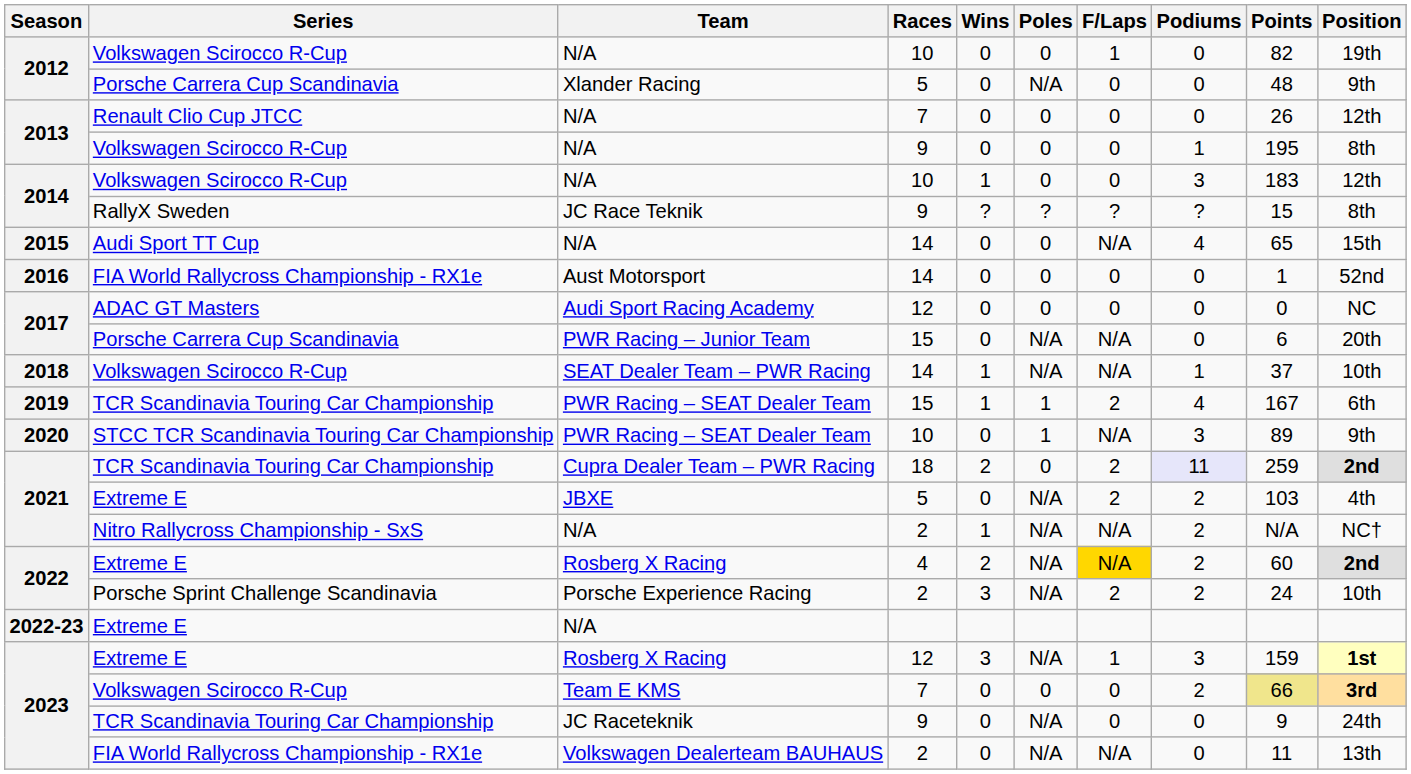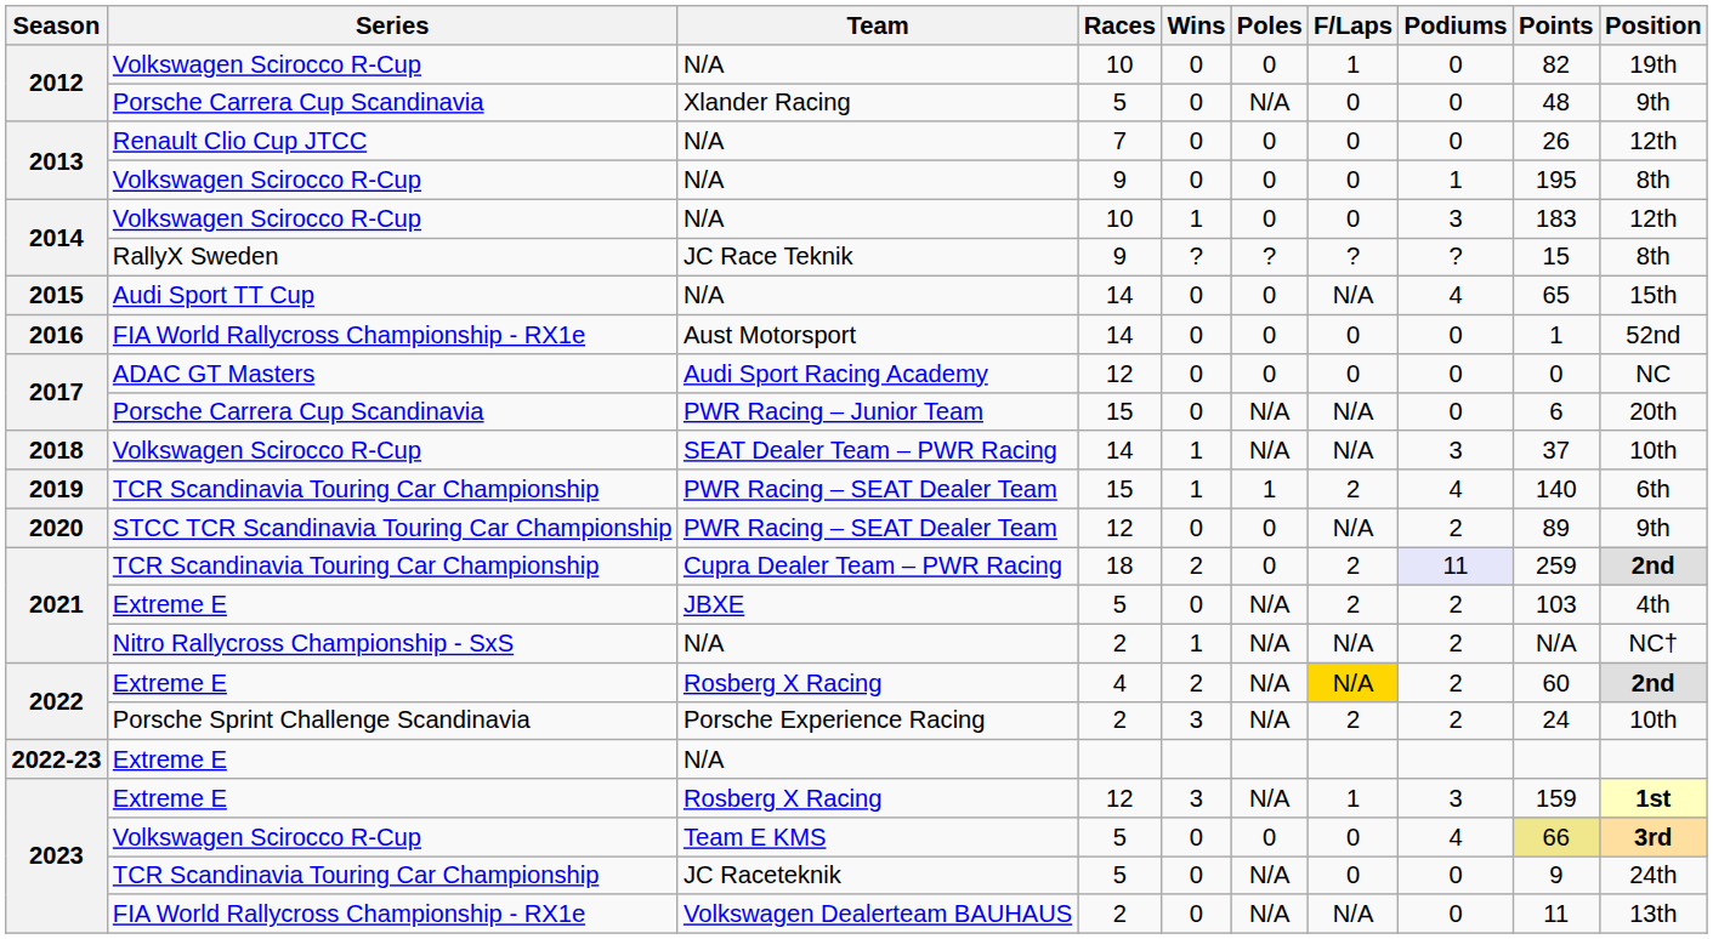 <table class="wikitable" style="font-size: 90%; text-align:center">
 <tr>
 <th>Season</th>
 <th>Series</th>
 <th>Team</th>
 <th>Races</th>
 <th>Wins</th>
 <th>Poles</th>
 <th>F/Laps</th>
 <th>Podiums</th>
 <th>Points</th>
 <th>Position</th>
 </tr>
 <tr>
 <th rowspan=2>2012</th>
 <td align=left><a href='#'>Volkswagen Scirocco R-Cup</a></td>
 <td align=left>N/A</td>
 <td>10</td>
 <td>0</td>
 <td>0</td>
 <td>1</td>
 <td>0</td>
 <td>82</td>
 <td>19th</td>
 </tr>
 <tr>
 <td align=left><a href='#'>Porsche Carrera Cup Scandinavia</a></td>
 <td align=left>Xlander Racing</td>
 <td>5</td>
 <td>0</td>
 <td>N/A</td>
 <td>0</td>
 <td>0</td>
 <td>48</td>
 <td>9th</td>
 </tr>
 <tr>
 <th rowspan=2>2013</th>
 <td align=left><a href='#'>Renault Clio Cup JTCC</a></td>
 <td align=left>N/A</td>
 <td>7</td>
 <td>0</td>
 <td>0</td>
 <td>0</td>
 <td>0</td>
 <td>26</td>
 <td>12th</td>
 </tr>
 <tr>
 <td align=left><a href='#'>Volkswagen Scirocco R-Cup</a></td>
 <td align=left>N/A</td>
 <td>9</td>
 <td>0</td>
 <td>0</td>
 <td>0</td>
 <td>1</td>
 <td>195</td>
 <td>8th</td>
 </tr>
 <tr>
 <th rowspan=2>2014</th>
 <td align=left><a href='#'>Volkswagen Scirocco R-Cup</a></td>
 <td align=left>N/A</td>
 <td>10</td>
 <td>1</td>
 <td>0</td>
 <td>0</td>
 <td>3</td>
 <td>183</td>
 <td>12th</td>
 </tr>
 <tr>
 <td align=left>RallyX Sweden</td>
 <td align=left>JC Race Teknik</td>
 <td>9</td>
 <td>?</td>
 <td>?</td>
 <td>?</td>
 <td>?</td>
 <td>15</td>
 <td>8th</td>
 </tr>
 <tr>
 <th>2015</th>
 <td align=left><a href='#'>Audi Sport TT Cup</a></td>
 <td align=left>N/A</td>
 <td>14</td>
 <td>0</td>
 <td>0</td>
 <td>N/A</td>
 <td>4</td>
 <td>65</td>
 <td>15th</td>
 </tr>
 <tr>
 <th>2016</th>
 <td align=left><a href='#'>FIA World Rallycross Championship - RX1e</a></td>
 <td align=left>Aust Motorsport</td>
 <td>14</td>
 <td>0</td>
 <td>0</td>
 <td>0</td>
 <td>0</td>
 <td>1</td>
 <td>52nd</td>
 </tr>
 <tr>
 <th rowspan=2>2017</th>
 <td align=left><a href='#'>ADAC GT Masters</a></td>
 <td align=left><a href='#'>Audi Sport Racing Academy</a></td>
 <td>12</td>
 <td>0</td>
 <td>0</td>
 <td>0</td>
 <td>0</td>
 <td>0</td>
 <td>NC</td>
 </tr>
 <tr>
 <td align=left><a href='#'>Porsche Carrera Cup Scandinavia</a></td>
 <td align=left><a href='#'>PWR Racing – Junior Team</a></td>
 <td>15</td>
 <td>0</td>
 <td>N/A</td>
 <td>N/A</td>
 <td>0</td>
 <td>6</td>
 <td>20th</td>
 </tr>
 <tr>
 <th>2018</th>
 <td align=left><a href='#'>Volkswagen Scirocco R-Cup</a></td>
 <td align=left><a href='#'>SEAT Dealer Team – PWR Racing</a></td>
 <td>14</td>
 <td>1</td>
 <td>N/A</td>
 <td>N/A</td>
-<td>1</td>
+<td>3</td>
 <td>37</td>
 <td>10th</td>
 </tr>
 <tr>
 <th>2019</th>
 <td align=left><a href='#'>TCR Scandinavia Touring Car Championship</a></td>
 <td align=left><a href='#'>PWR Racing – SEAT Dealer Team</a></td>
 <td>15</td>
 <td>1</td>
 <td>1</td>
 <td>2</td>
 <td>4</td>
-<td>167</td>
+<td>140</td>
 <td>6th</td>
 </tr>
 <tr>
 <th>2020</th>
 <td align=left><a href='#'>STCC TCR Scandinavia Touring Car Championship</a></td>
 <td align=left><a href='#'>PWR Racing – SEAT Dealer Team</a></td>
-<td>10</td>
+<td>12</td>
 <td>0</td>
-<td>1</td>
+<td>0</td>
 <td>N/A</td>
-<td>3</td>
+<td>2</td>
 <td>89</td>
 <td>9th</td>
 </tr>
 <tr>
 <th rowspan=3>2021</th>
 <td align=left><a href='#'>TCR Scandinavia Touring Car Championship</a></td>
 <td align=left><a href='#'>Cupra Dealer Team – PWR Racing</a></td>
 <td>18</td>
 <td>2</td>
 <td>0</td>
 <td>2</td>
 <td style="background: lavender;">11</td>
 <td>259</td>
 <td style="background:#DFDFDF;"><strong>2nd</strong></td>
 </tr>
 <tr>
 <td align=left><a href='#'>Extreme E</a></td>
 <td align=left><a href='#'>JBXE</a></td>
 <td>5</td>
 <td>0</td>
 <td>N/A</td>
 <td>2</td>
 <td>2</td>
 <td>103</td>
 <td>4th</td>
 </tr>
 <tr>
 <td align=left><a href='#'>Nitro Rallycross Championship - SxS</a></td>
 <td align=left>N/A</td>
 <td>2</td>
 <td>1</td>
 <td>N/A</td>
 <td>N/A</td>
 <td>2</td>
 <td>N/A</td>
 <td>NC†</td>
 </tr>
 <tr>
 <th rowspan=2>2022</th>
 <td align=left><a href='#'>Extreme E</a></td>
 <td align=left><a href='#'>Rosberg X Racing</a></td>
 <td>4</td>
 <td>2</td>
 <td>N/A</td>
 <td style="background: gold;">N/A</td>
 <td>2</td>
 <td>60</td>
 <td style="background:#DFDFDF;"><strong>2nd</strong></td>
 </tr>
 <tr>
 <td align=left>Porsche Sprint Challenge Scandinavia</td>
 <td align=left>Porsche Experience Racing</td>
 <td>2</td>
 <td>3</td>
 <td>N/A</td>
 <td>2</td>
 <td>2</td>
 <td>24</td>
 <td>10th</td>
 </tr>
 <tr>
 <th>2022-23</th>
 <td align=left><a href='#'>Extreme E</a></td>
 <td align=left>N/A</td>
 <td></td>
 <td></td>
 <td></td>
 <td></td>
 <td></td>
 <td></td>
 <td></td>
 </tr>
 <tr>
 <th rowspan="4">2023</th>
 <td align=left><a href='#'>Extreme E</a></td>
 <td align=left><a href='#'>Rosberg X Racing</a></td>
 <td>12</td>
 <td>3</td>
 <td>N/A</td>
 <td>1</td>
 <td>3</td>
 <td>159</td>
 <td style="background:#FFFFBF;"><strong>1st</strong></td>
 </tr>
 <tr>
 <td align=left><a href='#'>Volkswagen Scirocco R-Cup</a></td>
 <td align=left><a href='#'>Team E KMS</a></td>
-<td>7</td>
+<td>5</td>
 <td>0</td>
 <td>0</td>
 <td>0</td>
-<td>2</td>
+<td>4</td>
 <td style="background: khaki;">66</td>
 <td style="background:#FFDF9F;"><strong>3rd</strong></td>
 </tr>
 <tr>
 <td align=left><a href='#'>TCR Scandinavia Touring Car Championship</a></td>
 <td align=left>JC Raceteknik</td>
-<td>9</td>
+<td>5</td>
 <td>0</td>
 <td>N/A</td>
 <td>0</td>
 <td>0</td>
 <td>9</td>
 <td>24th</td>
 </tr>
 <tr>
 <td align=left><a href='#'>FIA World Rallycross Championship - RX1e</a></td>
 <td align=left><a href='#'>Volkswagen Dealerteam BAUHAUS</a></td>
 <td>2</td>
 <td>0</td>
 <td>N/A</td>
 <td>N/A</td>
 <td>0</td>
 <td>11</td>
 <td>13th</td>
 </tr>
 </table>
